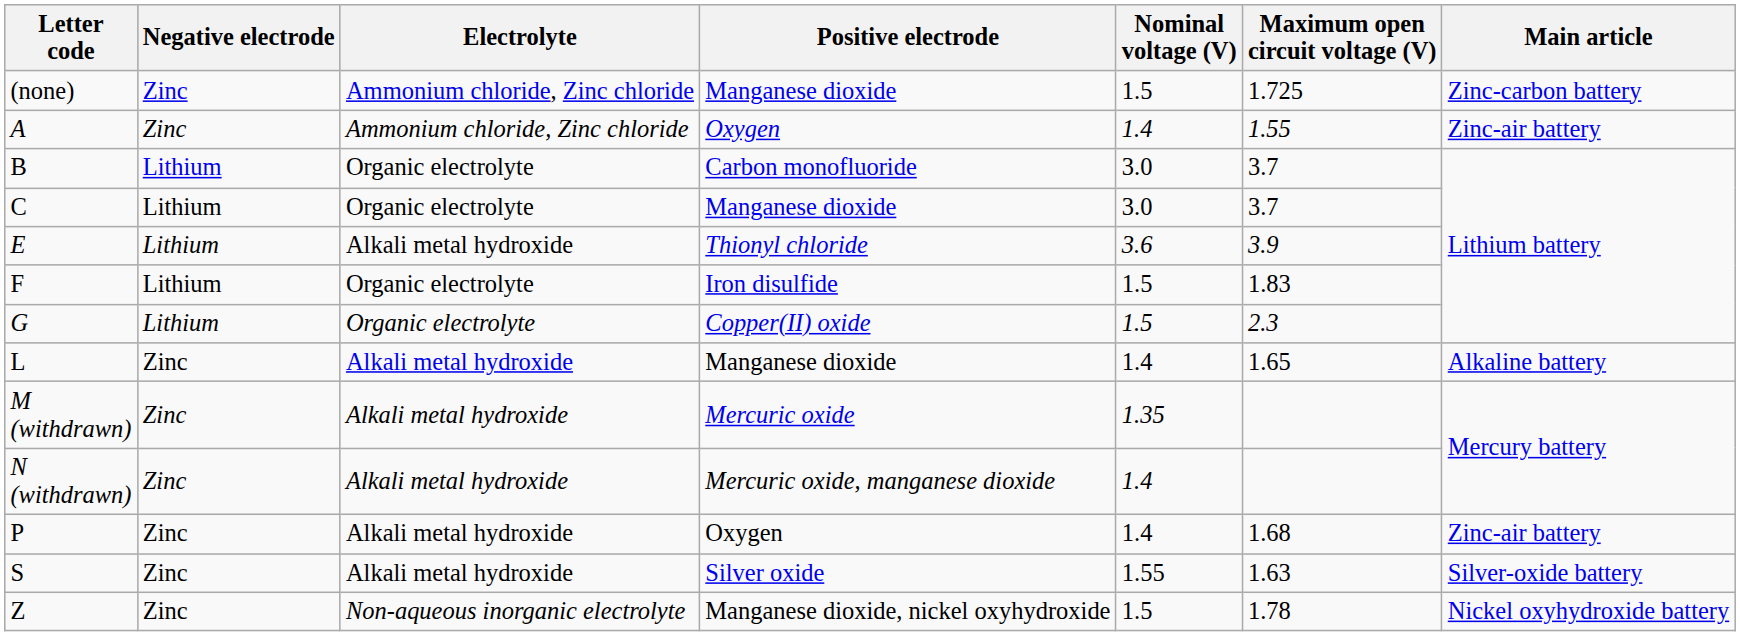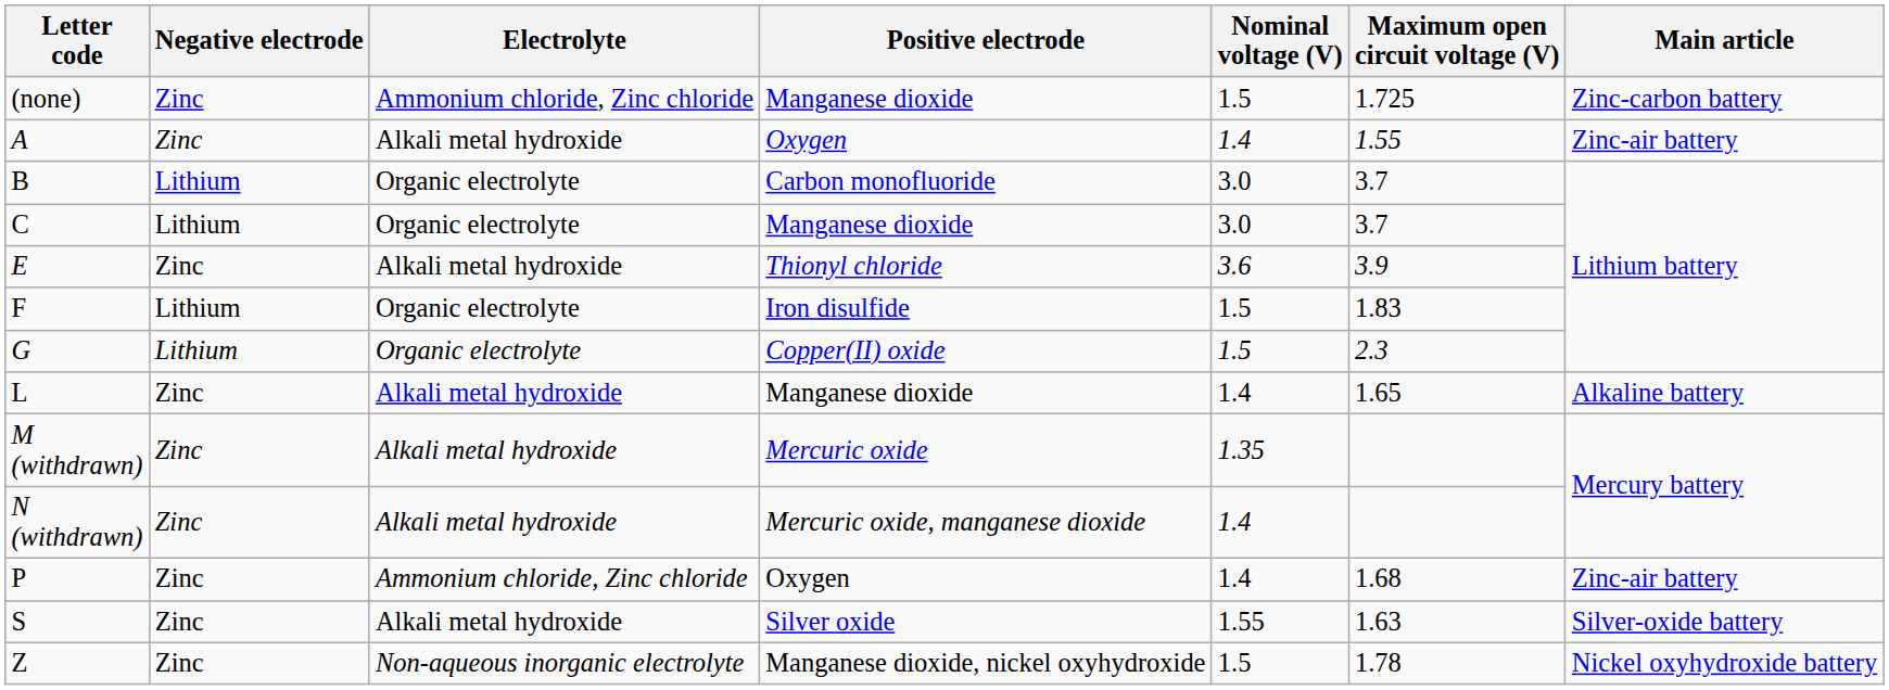 <table class=wikitable>
 <tr>
 <th>Letter<br>code</th>
 <th>Negative electrode</th>
 <th>Electrolyte</th>
 <th>Positive electrode</th>
 <th>Nominal<br>voltage (V)</th>
 <th>Maximum open<br>circuit voltage (V)</th>
 <th>Main article</th>
 </tr>
 <tr>
 <td>(none)</td>
 <td><a href='#'>Zinc</a></td>
 <td><a href='#'>Ammonium chloride</a>, <a href='#'>Zinc chloride</a></td>
 <td><a href='#'>Manganese dioxide</a></td>
 <td>1.5</td>
 <td>1.725</td>
 <td><a href='#'>Zinc-carbon battery</a></td>
 </tr>
 <tr>
 <td><em>A</em></td>
 <td><em>Zinc</em></td>
-<td><em>Ammonium chloride, Zinc chloride</em></td>
+<td>Alkali metal hydroxide</td>
 <td><em><a href='#'>Oxygen</a></em></td>
 <td><em>1.4</em></td>
 <td><em>1.55</em></td>
 <td><a href='#'>Zinc-air battery</a></td>
 </tr>
 <tr>
 <td>B</td>
 <td><a href='#'>Lithium</a></td>
 <td>Organic electrolyte</td>
 <td><a href='#'>Carbon monofluoride</a></td>
 <td>3.0</td>
 <td>3.7</td>
 <td rowspan="5"><a href='#'>Lithium battery</a></td>
 </tr>
 <tr>
 <td>C</td>
 <td>Lithium</td>
 <td>Organic electrolyte</td>
 <td><a href='#'>Manganese dioxide</a></td>
 <td>3.0</td>
 <td>3.7</td>
 </tr>
 <tr>
 <td><em>E</em></td>
-<td><em>Lithium</em></td>
+<td>Zinc</td>
 <td>Alkali metal hydroxide</td>
 <td><em><a href='#'>Thionyl chloride</a></em></td>
 <td><em>3.6</em></td>
 <td><em>3.9</em></td>
 </tr>
 <tr>
 <td>F</td>
 <td>Lithium</td>
 <td>Organic electrolyte</td>
 <td><a href='#'>Iron disulfide</a></td>
 <td>1.5</td>
 <td>1.83</td>
 </tr>
 <tr>
 <td><em>G</em></td>
 <td><em>Lithium</em></td>
 <td><em>Organic electrolyte</em></td>
 <td><em><a href='#'>Copper(II) oxide</a></em></td>
 <td><em>1.5</em></td>
 <td><em>2.3</em></td>
 </tr>
 <tr>
 <td>L</td>
 <td>Zinc</td>
 <td><a href='#'>Alkali metal hydroxide</a></td>
 <td>Manganese dioxide</td>
 <td>1.4</td>
 <td>1.65</td>
 <td><a href='#'>Alkaline battery</a></td>
 </tr>
 <tr>
 <td><em>M<br>(withdrawn)</em></td>
 <td><em>Zinc</em></td>
 <td><em>Alkali metal hydroxide</em></td>
 <td><em><a href='#'>Mercuric oxide</a></em></td>
 <td><em>1.35</em></td>
 <td></td>
 <td rowspan="2"><a href='#'>Mercury battery</a></td>
 </tr>
 <tr>
 <td><em>N<br>(withdrawn)</em></td>
 <td><em>Zinc</em></td>
 <td><em>Alkali metal hydroxide</em></td>
 <td><em>Mercuric oxide, manganese dioxide</em></td>
 <td><em>1.4</em></td>
 <td></td>
 </tr>
 <tr>
 <td>P</td>
 <td>Zinc</td>
-<td>Alkali metal hydroxide</td>
+<td><em>Ammonium chloride, Zinc chloride</em></td>
 <td>Oxygen</td>
 <td>1.4</td>
 <td>1.68</td>
 <td><a href='#'>Zinc-air battery</a></td>
 </tr>
 <tr>
 <td>S</td>
 <td>Zinc</td>
 <td>Alkali metal hydroxide</td>
 <td><a href='#'>Silver oxide</a></td>
 <td>1.55</td>
 <td>1.63</td>
 <td><a href='#'>Silver-oxide battery</a></td>
 </tr>
 <tr>
 <td>Z</td>
 <td>Zinc</td>
 <td><em>Non-aqueous inorganic electrolyte</em></td>
 <td>Manganese dioxide, nickel oxyhydroxide</td>
 <td>1.5</td>
 <td>1.78</td>
 <td><a href='#'>Nickel oxyhydroxide battery</a></td>
 </tr>
 </table>
